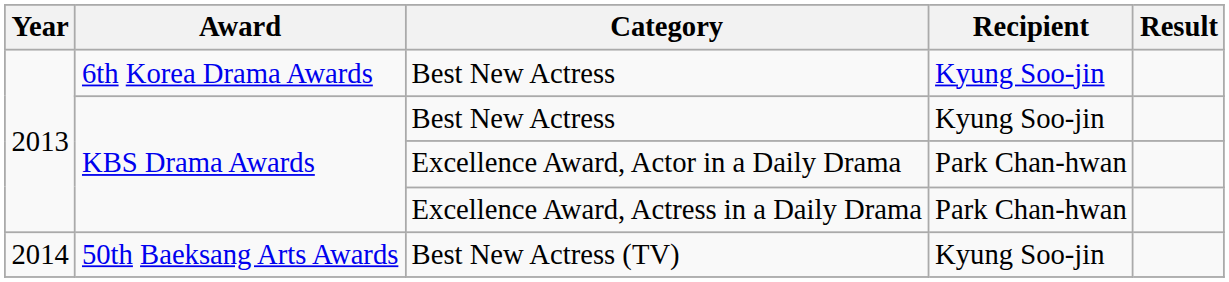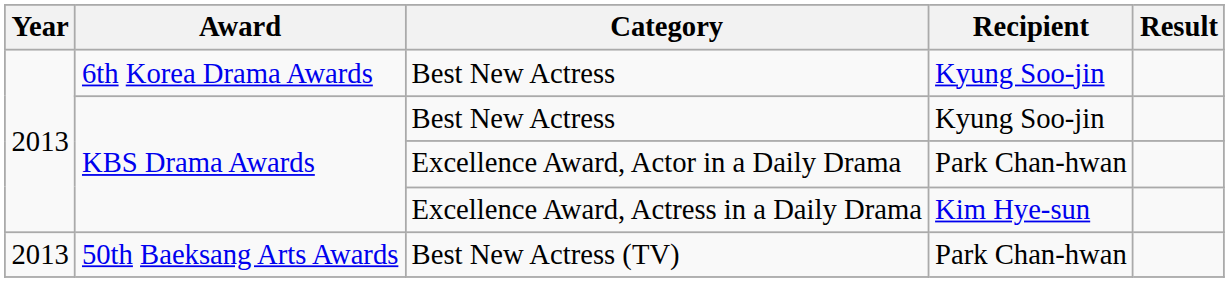 <table class="wikitable">
 <tr>
 <th>Year</th>
 <th>Award</th>
 <th>Category</th>
 <th>Recipient</th>
 <th>Result</th>
 </tr>
 <tr>
 <td rowspan=4>2013</td>
 <td><a href='#'>6th</a> <a href='#'>Korea Drama Awards</a></td>
 <td>Best New Actress</td>
 <td><a href='#'>Kyung Soo-jin</a></td>
 <td></td>
 </tr>
 <tr>
 <td rowspan=3><a href='#'>KBS Drama Awards</a></td>
 <td>Best New Actress</td>
 <td>Kyung Soo-jin</td>
 <td></td>
 </tr>
 <tr>
 <td>Excellence Award, Actor in a Daily Drama</td>
 <td>Park Chan-hwan</td>
 <td></td>
 </tr>
 <tr>
 <td>Excellence Award, Actress in a Daily Drama</td>
+<td><a href='#'>Kim Hye-sun</a></td>
+<td></td>
+</tr>
+<tr>
+<td>2013</td>
+<td><a href='#'>50th</a> <a href='#'>Baeksang Arts Awards</a></td>
+<td>Best New Actress (TV)</td>
 <td>Park Chan-hwan</td>
 <td></td>
 </tr>
-<tr>
-<td>2014</td>
-<td><a href='#'>50th</a> <a href='#'>Baeksang Arts Awards</a></td>
-<td>Best New Actress (TV)</td>
-<td>Kyung Soo-jin</td>
-<td></td>
-</tr>
 </table>
